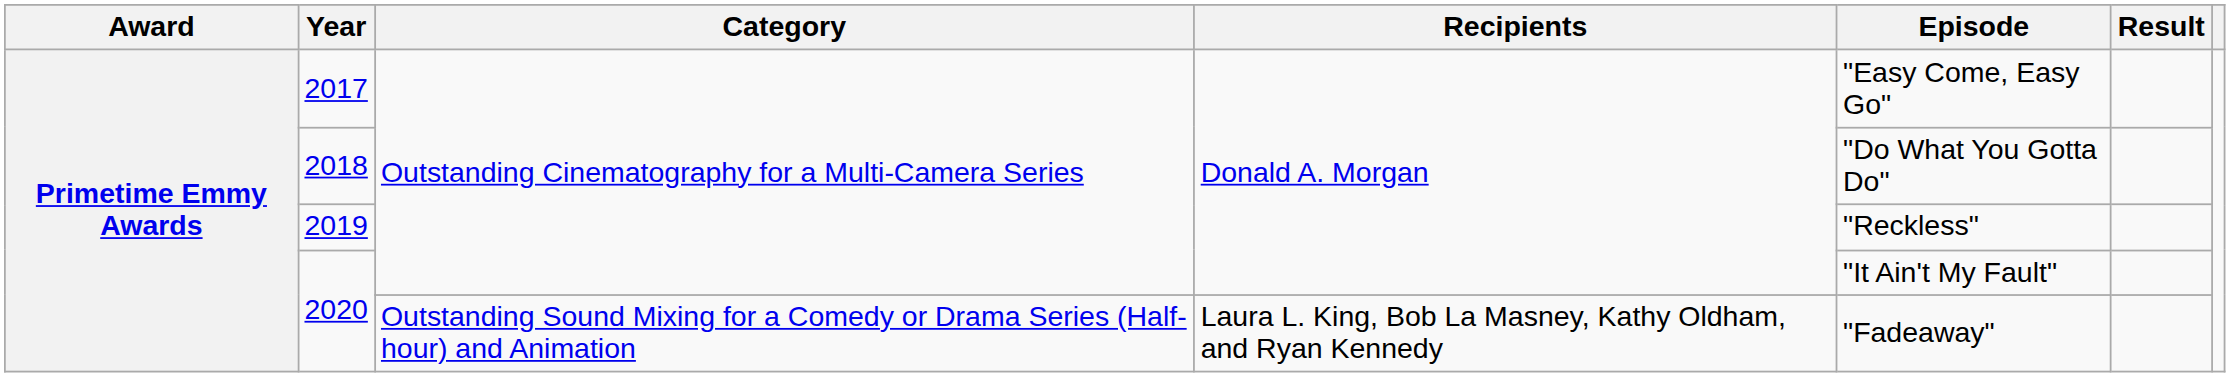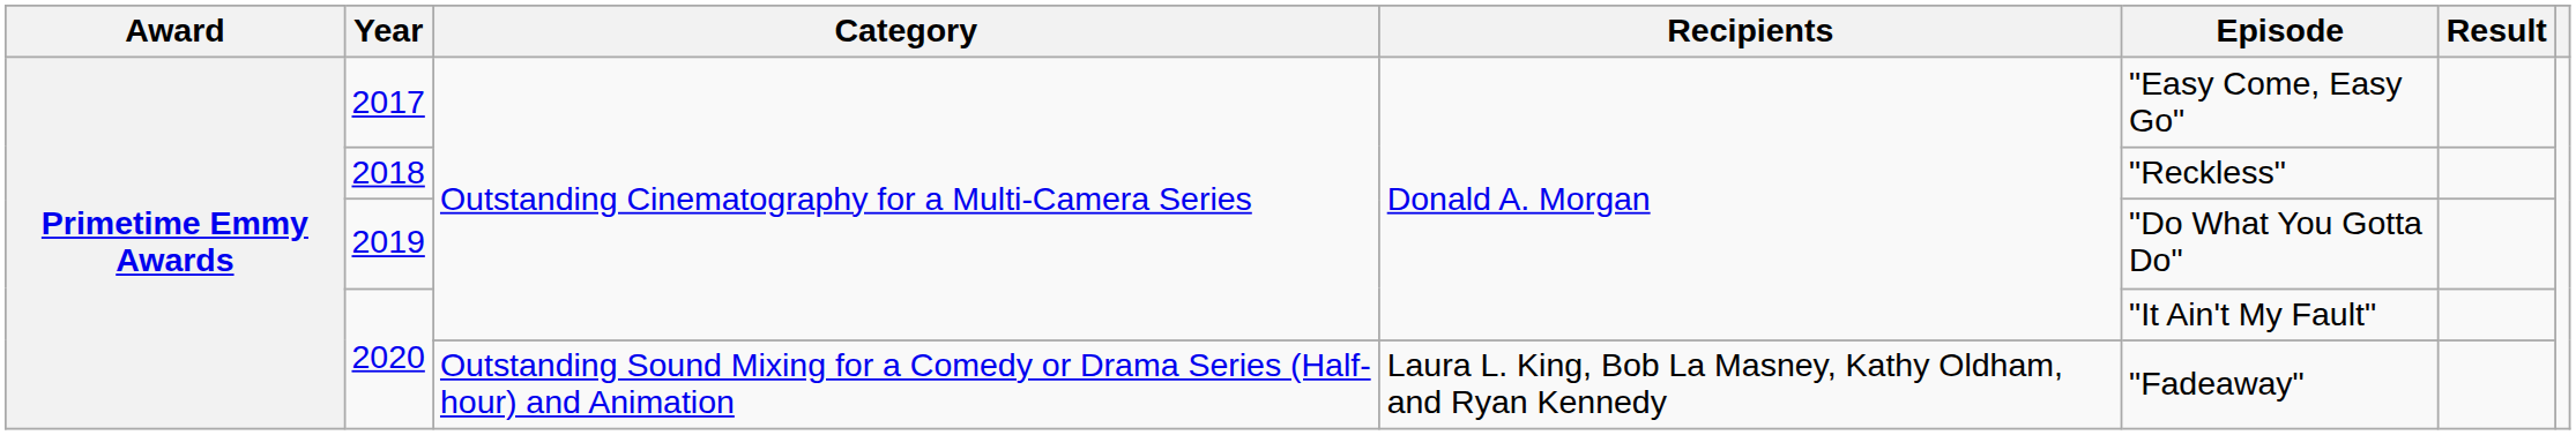 <table class="wikitable sortable plainrowheaders">
 <tr>
 <th scope="col">Award</th>
 <th scope="col">Year</th>
 <th scope="col">Category</th>
 <th scope="col">Recipients</th>
 <th scope="col">Episode</th>
 <th scope="col">Result</th>
 <th scope="col" class="unsortable"></th>
 </tr>
 <tr>
 <th scope="row" rowspan="6"><a href='#'>Primetime Emmy Awards</a></th>
 <td rowspan=1 style="text-align:center;"><a href='#'>2017</a></td>
 <td rowspan=4><a href='#'>Outstanding Cinematography for a Multi-Camera Series</a></td>
 <td rowspan=4><a href='#'>Donald A. Morgan</a></td>
 <td>"Easy Come, Easy Go"</td>
 <td></td>
 <td rowspan=5 style="text-align:center;"></td>
 </tr>
 <tr>
 <td rowspan=1 style="text-align:center;"><a href='#'>2018</a></td>
-<td>"Do What You Gotta Do"</td>
+<td>"Reckless"</td>
 <td></td>
 </tr>
 <tr>
 <td rowspan=1 style="text-align:center;"><a href='#'>2019</a></td>
-<td>"Reckless"</td>
+<td>"Do What You Gotta Do"</td>
 <td></td>
 </tr>
 <tr>
 <td rowspan=2 style="text-align:center;"><a href='#'>2020</a></td>
 <td>"It Ain't My Fault"</td>
 <td></td>
 </tr>
 <tr>
 <td><a href='#'>Outstanding Sound Mixing for a Comedy or Drama Series (Half-hour) and Animation</a></td>
 <td>Laura L. King, Bob La Masney, Kathy Oldham, and Ryan Kennedy</td>
 <td>"Fadeaway"</td>
 <td></td>
 </tr>
 </table>
